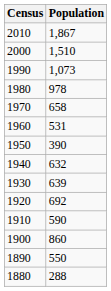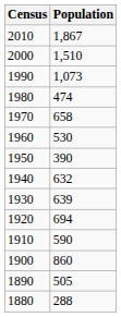 <table class="wikitable">
 <tr>
 <th>Census</th>
 <th>Population</th>
 </tr>
 <tr>
 <td>2010</td>
 <td>1,867</td>
 </tr>
 <tr>
 <td>2000</td>
 <td>1,510</td>
 </tr>
 <tr>
 <td>1990</td>
 <td>1,073</td>
 </tr>
 <tr>
 <td>1980</td>
-<td>978</td>
+<td>474</td>
 </tr>
 <tr>
 <td>1970</td>
 <td>658</td>
 </tr>
 <tr>
 <td>1960</td>
-<td>531</td>
+<td>530</td>
 </tr>
 <tr>
 <td>1950</td>
 <td>390</td>
 </tr>
 <tr>
 <td>1940</td>
 <td>632</td>
 </tr>
 <tr>
 <td>1930</td>
 <td>639</td>
 </tr>
 <tr>
 <td>1920</td>
-<td>692</td>
+<td>694</td>
 </tr>
 <tr>
 <td>1910</td>
 <td>590</td>
 </tr>
 <tr>
 <td>1900</td>
 <td>860</td>
 </tr>
 <tr>
 <td>1890</td>
-<td>550</td>
+<td>505</td>
 </tr>
 <tr>
 <td>1880</td>
 <td>288</td>
 </tr>
 </table>
